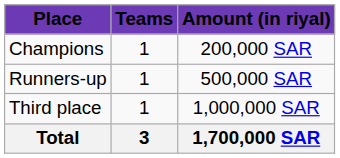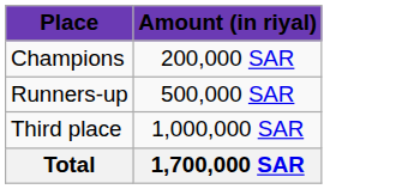 <table class="wikitable sortable" style="text-align:center;">
 <tr>
 <th style="background-color:#6b3ab4;"><span>Place</span></th>
-<th style="background-color:#6b3ab4;"><span>Teams</span></th>
 <th style="background-color:#6b3ab4;"><span>Amount (in riyal)</span></th>
 </tr>
 <tr>
 <td style="text-align:left;">Champions</td>
-<td>1</td>
 <td>200,000 <a href='#'>SAR</a></td>
 </tr>
 <tr>
 <td style="text-align:left;">Runners-up</td>
-<td>1</td>
 <td>500,000 <a href='#'>SAR</a></td>
 </tr>
 <tr>
 <td style="text-align:left;">Third place</td>
-<td>1</td>
 <td>1,000,000 <a href='#'>SAR</a></td>
 </tr>
 <tr>
 <th>Total</th>
-<th>3</th>
 <th>1,700,000 <a href='#'>SAR</a></th>
 </tr>
 </table>
